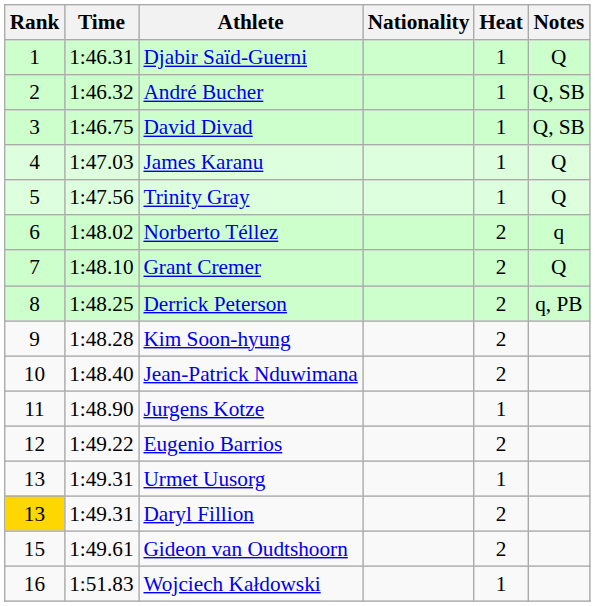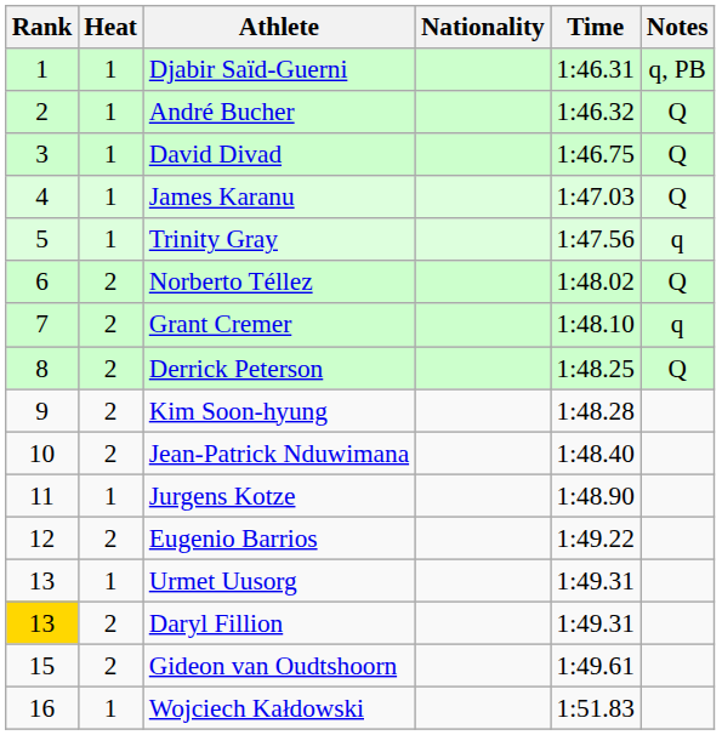 <table class="wikitable sortable" style="text-align:center;font-size:95%">
 <tr>
 <th>Rank</th>
-<th>Time</th>
+<th>Heat</th>
 <th>Athlete</th>
 <th>Nationality</th>
-<th>Heat</th>
+<th>Time</th>
 <th>Notes</th>
 </tr>
 <tr bgcolor=ccffcc>
 <td>1</td>
-<td>1:46.31</td>
+<td>1</td>
 <td align="left"><a href='#'>Djabir Saïd-Guerni</a></td>
 <td align=left></td>
+<td>1:46.31</td>
+<td>q, PB</td>
+</tr>
+<tr bgcolor=ccffcc>
+<td>2</td>
 <td>1</td>
+<td align="left"><a href='#'>André Bucher</a></td>
+<td align=left></td>
+<td>1:46.32</td>
 <td>Q</td>
 </tr>
 <tr bgcolor=ccffcc>
-<td>2</td>
-<td>1:46.32</td>
-<td align="left"><a href='#'>André Bucher</a></td>
-<td align=left></td>
+<td>3</td>
 <td>1</td>
-<td>Q, SB</td>
-</tr>
-<tr bgcolor=ccffcc>
-<td>3</td>
-<td>1:46.75</td>
 <td align="left"><a href='#'>David Divad</a></td>
 <td align=left></td>
-<td>1</td>
-<td>Q, SB</td>
+<td>1:46.75</td>
+<td>Q</td>
 </tr>
 <tr bgcolor=ddffdd>
 <td>4</td>
-<td>1:47.03</td>
+<td>1</td>
 <td align="left"><a href='#'>James Karanu</a></td>
 <td align=left></td>
-<td>1</td>
+<td>1:47.03</td>
 <td>Q</td>
 </tr>
 <tr bgcolor=ddffdd>
 <td>5</td>
-<td>1:47.56</td>
+<td>1</td>
 <td align="left"><a href='#'>Trinity Gray</a></td>
 <td align=left></td>
-<td>1</td>
+<td>1:47.56</td>
+<td>q</td>
+</tr>
+<tr bgcolor=ccffcc>
+<td>6</td>
+<td>2</td>
+<td align="left"><a href='#'>Norberto Téllez</a></td>
+<td align=left></td>
+<td>1:48.02</td>
 <td>Q</td>
 </tr>
 <tr bgcolor=ccffcc>
-<td>6</td>
-<td>1:48.02</td>
-<td align="left"><a href='#'>Norberto Téllez</a></td>
+<td>7</td>
+<td>2</td>
+<td align="left"><a href='#'>Grant Cremer</a></td>
 <td align=left></td>
-<td>2</td>
+<td>1:48.10</td>
 <td>q</td>
 </tr>
 <tr bgcolor=ccffcc>
-<td>7</td>
-<td>1:48.10</td>
-<td align="left"><a href='#'>Grant Cremer</a></td>
-<td align=left></td>
+<td>8</td>
 <td>2</td>
-<td>Q</td>
-</tr>
-<tr bgcolor=ccffcc>
-<td>8</td>
-<td>1:48.25</td>
 <td align="left"><a href='#'>Derrick Peterson</a></td>
 <td align=left></td>
-<td>2</td>
-<td>q, PB</td>
+<td>1:48.25</td>
+<td>Q</td>
 </tr>
 <tr>
 <td>9</td>
-<td>1:48.28</td>
+<td>2</td>
 <td align="left"><a href='#'>Kim Soon-hyung</a></td>
 <td align=left></td>
-<td>2</td>
+<td>1:48.28</td>
 <td></td>
 </tr>
 <tr>
 <td>10</td>
-<td>1:48.40</td>
+<td>2</td>
 <td align="left"><a href='#'>Jean-Patrick Nduwimana</a></td>
 <td align=left></td>
-<td>2</td>
+<td>1:48.40</td>
 <td></td>
 </tr>
 <tr>
 <td>11</td>
-<td>1:48.90</td>
+<td>1</td>
 <td align="left"><a href='#'>Jurgens Kotze</a></td>
 <td align=left></td>
-<td>1</td>
+<td>1:48.90</td>
 <td></td>
 </tr>
 <tr>
 <td>12</td>
-<td>1:49.22</td>
+<td>2</td>
 <td align="left"><a href='#'>Eugenio Barrios</a></td>
 <td align=left></td>
-<td>2</td>
+<td>1:49.22</td>
 <td></td>
 </tr>
 <tr>
 <td>13</td>
-<td>1:49.31</td>
+<td>1</td>
 <td align="left"><a href='#'>Urmet Uusorg</a></td>
 <td align=left></td>
-<td>1</td>
+<td>1:49.31</td>
 <td></td>
 </tr>
 <tr>
 <td style="background: gold;">13</td>
-<td>1:49.31</td>
+<td>2</td>
 <td align="left"><a href='#'>Daryl Fillion</a></td>
 <td align=left></td>
-<td>2</td>
+<td>1:49.31</td>
 <td></td>
 </tr>
 <tr>
 <td>15</td>
-<td>1:49.61</td>
+<td>2</td>
 <td align="left"><a href='#'>Gideon van Oudtshoorn</a></td>
 <td align=left></td>
-<td>2</td>
+<td>1:49.61</td>
 <td></td>
 </tr>
 <tr>
 <td>16</td>
-<td>1:51.83</td>
+<td>1</td>
 <td align="left"><a href='#'>Wojciech Kałdowski</a></td>
 <td align=left></td>
-<td>1</td>
+<td>1:51.83</td>
 <td></td>
 </tr>
 </table>
